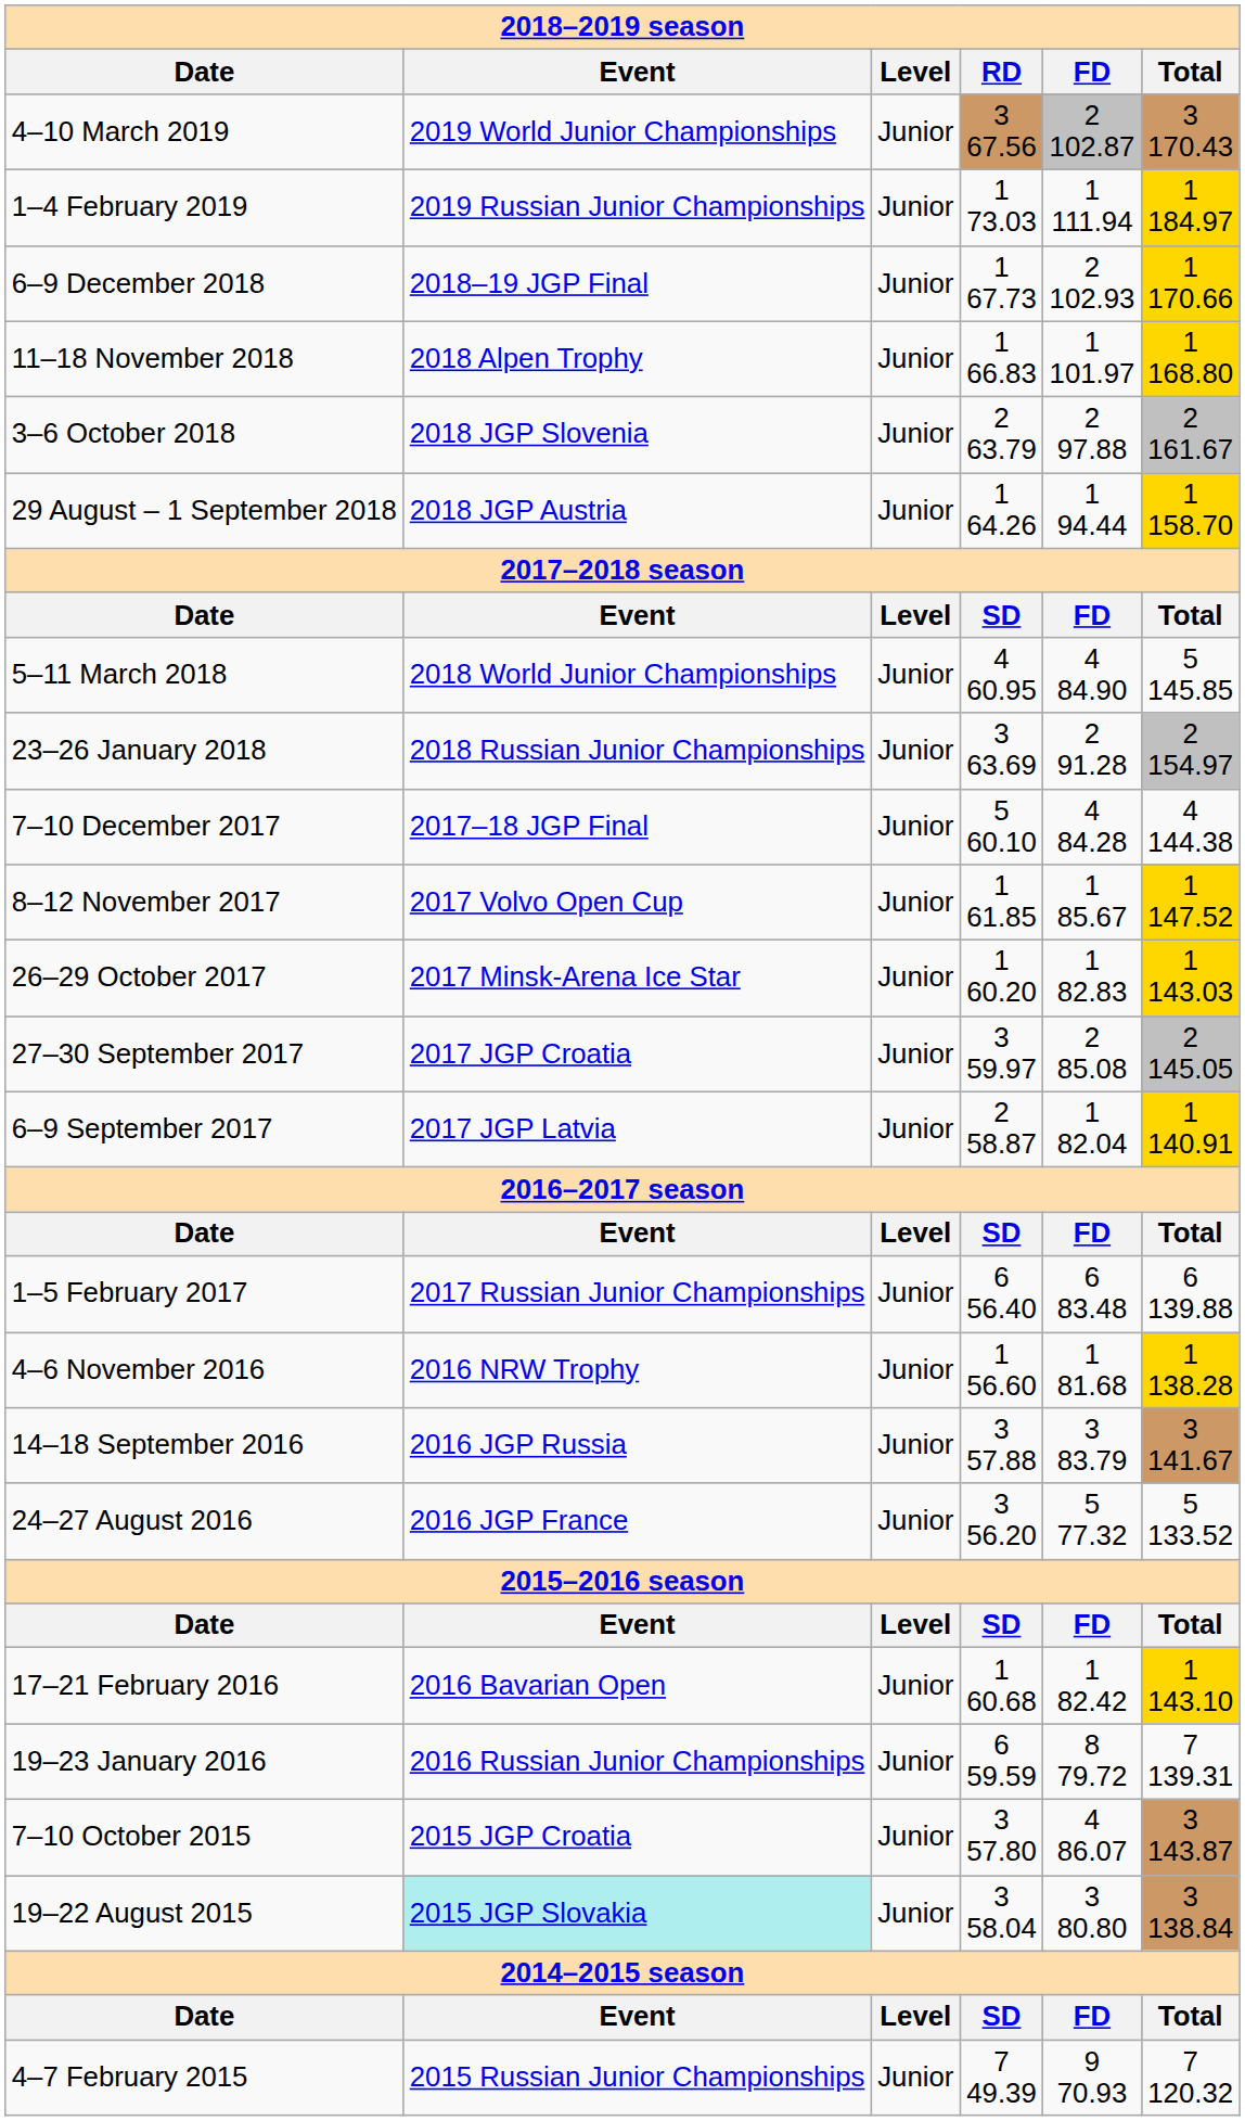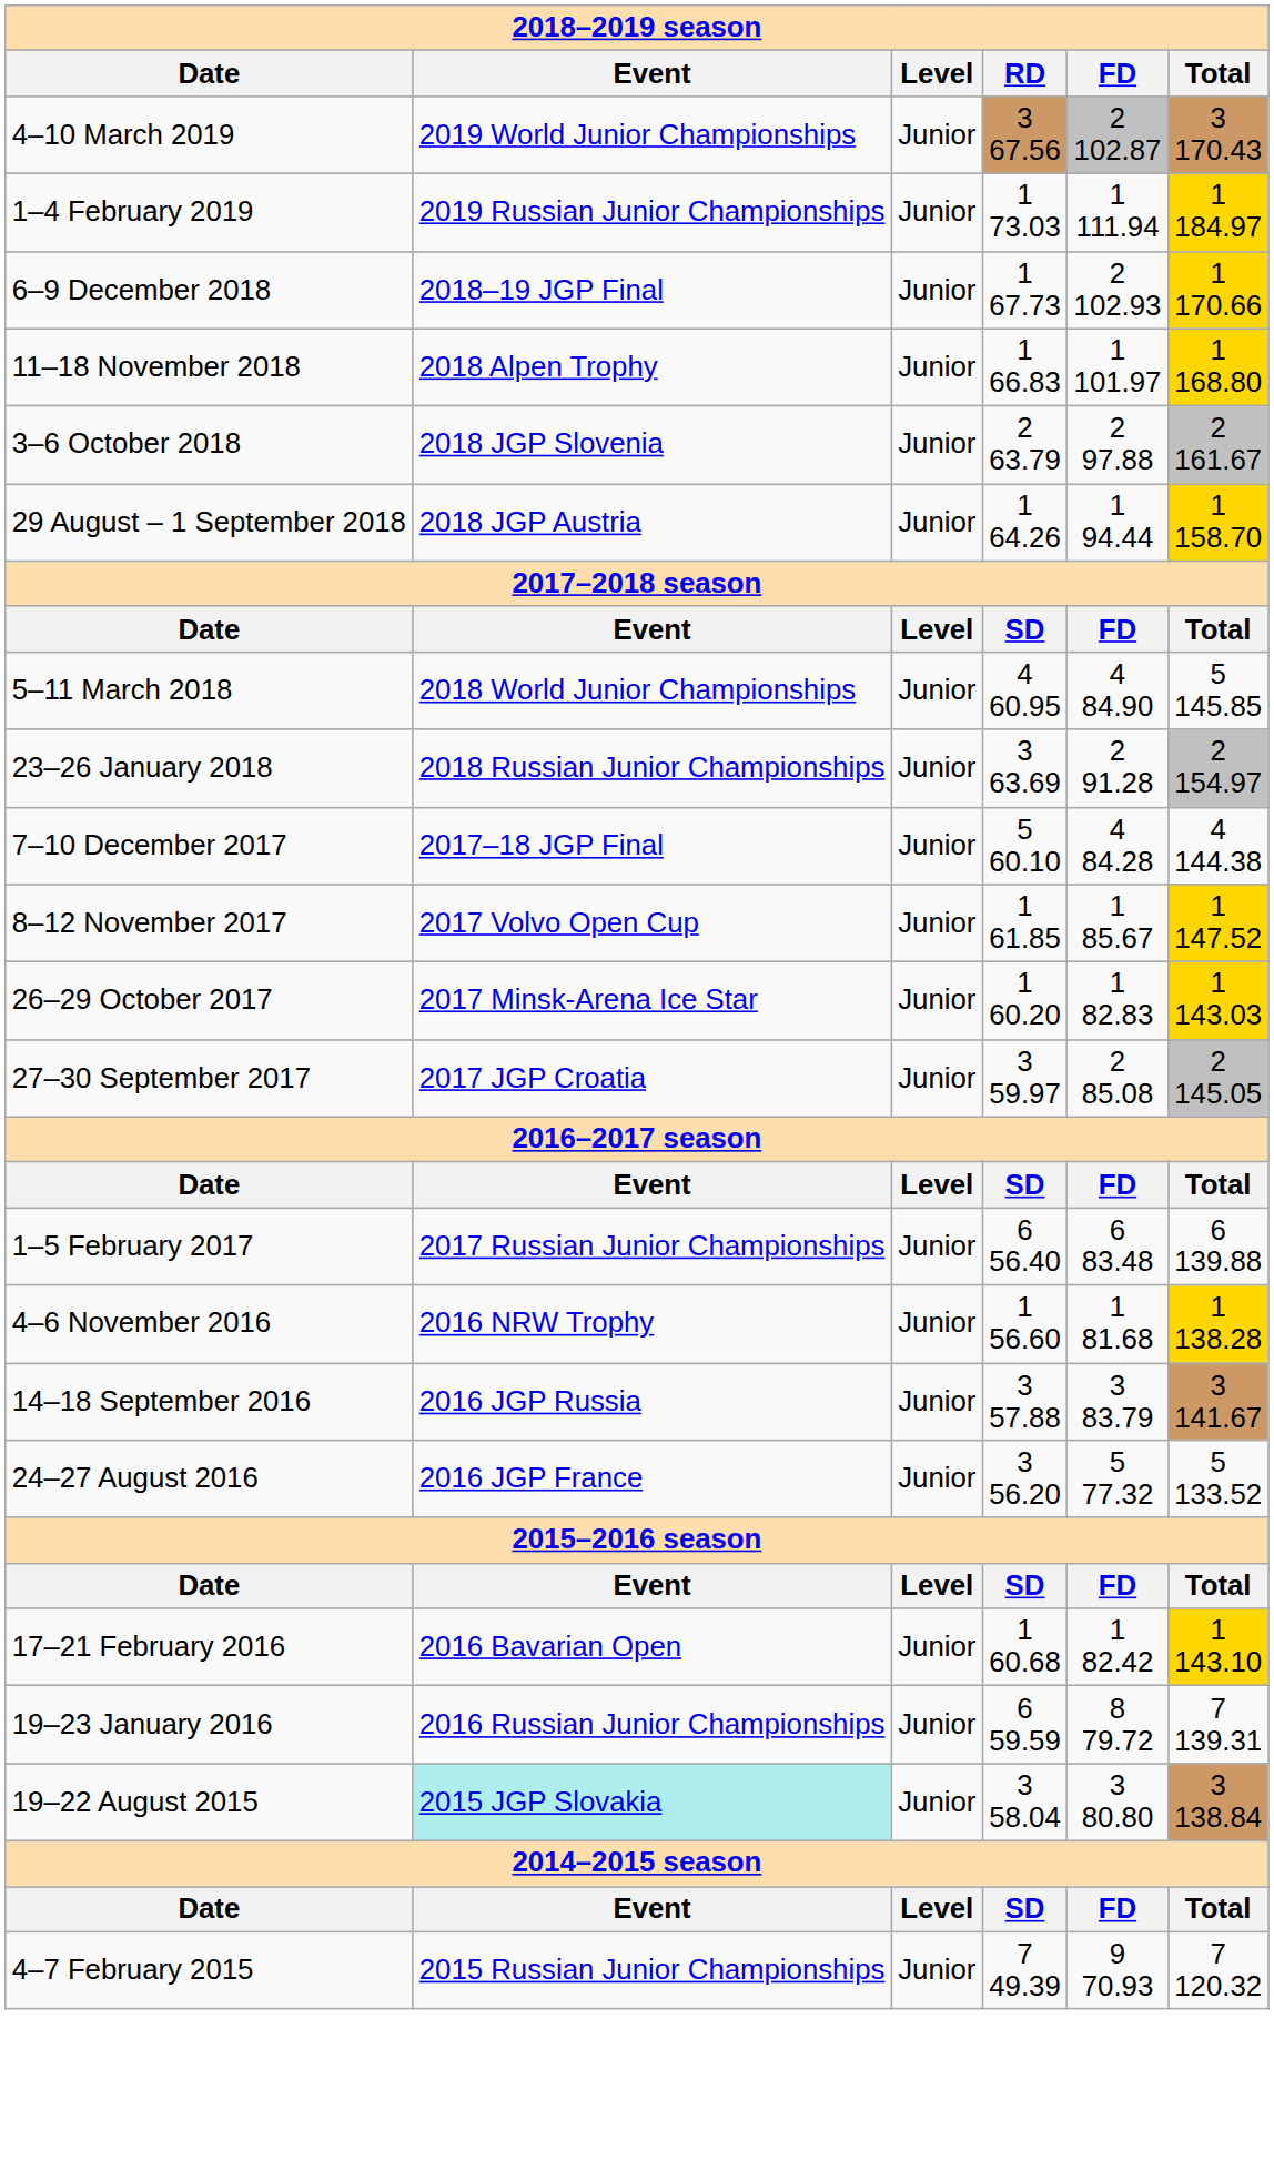 <table class="wikitable">
 <tr>
 <td style="background-color: #ffdead; " colspan=6 align=center><a href='#'><strong>2018–2019 season</strong></a></td>
 </tr>
 <tr>
 <th>Date</th>
 <th>Event</th>
 <th>Level</th>
 <th><a href='#'>RD</a></th>
 <th><a href='#'>FD</a></th>
 <th>Total</th>
 </tr>
 <tr>
 <td>4–10 March 2019</td>
 <td><a href='#'>2019 World Junior Championships</a></td>
 <td>Junior</td>
 <td align=center bgcolor=cc9966>3 <br> 67.56</td>
 <td align=center bgcolor=silver>2 <br> 102.87</td>
 <td align=center bgcolor=cc9966>3 <br> 170.43</td>
 </tr>
 <tr>
 <td>1–4 February 2019</td>
 <td><a href='#'>2019 Russian Junior Championships</a></td>
 <td>Junior</td>
 <td align=center>1 <br> 73.03</td>
 <td align=center>1 <br> 111.94</td>
 <td align=center bgcolor=gold>1 <br> 184.97</td>
 </tr>
 <tr>
 <td>6–9 December 2018</td>
 <td><a href='#'>2018–19 JGP Final</a></td>
 <td>Junior</td>
 <td align=center>1 <br> 67.73</td>
 <td align=center>2 <br> 102.93</td>
 <td align=center bgcolor=gold>1 <br> 170.66</td>
 </tr>
 <tr>
 <td>11–18 November 2018</td>
 <td><a href='#'>2018 Alpen Trophy</a></td>
 <td>Junior</td>
 <td align=center>1 <br> 66.83</td>
 <td align=center>1 <br> 101.97</td>
 <td align=center bgcolor=gold>1 <br> 168.80</td>
 </tr>
 <tr>
 <td>3–6 October 2018</td>
 <td><a href='#'>2018 JGP Slovenia</a></td>
 <td>Junior</td>
 <td align=center>2 <br> 63.79</td>
 <td align=center>2 <br> 97.88</td>
 <td align=center bgcolor=silver>2 <br> 161.67</td>
 </tr>
 <tr>
 <td>29 August – 1 September 2018</td>
 <td><a href='#'>2018 JGP Austria</a></td>
 <td>Junior</td>
 <td align=center>1 <br> 64.26</td>
 <td align=center>1 <br> 94.44</td>
 <td align=center bgcolor=gold>1 <br> 158.70</td>
 </tr>
 <tr>
 <td style="background-color: #ffdead; " colspan=6 align=center><a href='#'><strong>2017–2018 season</strong></a></td>
 </tr>
 <tr>
 <th>Date</th>
 <th>Event</th>
 <th>Level</th>
 <th><a href='#'>SD</a></th>
 <th><a href='#'>FD</a></th>
 <th>Total</th>
 </tr>
 <tr>
 <td>5–11 March 2018</td>
 <td><a href='#'>2018 World Junior Championships</a></td>
 <td>Junior</td>
 <td align=center>4 <br> 60.95</td>
 <td align=center>4 <br> 84.90</td>
 <td align=center>5 <br> 145.85</td>
 </tr>
 <tr>
 <td>23–26 January 2018</td>
 <td><a href='#'>2018 Russian Junior Championships</a></td>
 <td>Junior</td>
 <td align=center>3 <br> 63.69</td>
 <td align=center>2 <br> 91.28</td>
 <td align=center bgcolor=silver>2 <br> 154.97</td>
 </tr>
 <tr>
 <td>7–10 December 2017</td>
 <td><a href='#'>2017–18 JGP Final</a></td>
 <td>Junior</td>
 <td align=center>5 <br> 60.10</td>
 <td align=center>4 <br> 84.28</td>
 <td align=center>4 <br> 144.38</td>
 </tr>
 <tr>
 <td>8–12 November 2017</td>
 <td><a href='#'>2017 Volvo Open Cup</a></td>
 <td>Junior</td>
 <td align=center>1 <br> 61.85</td>
 <td align=center>1 <br> 85.67</td>
 <td align=center bgcolor=gold>1 <br> 147.52</td>
 </tr>
 <tr>
 <td>26–29 October 2017</td>
 <td><a href='#'>2017 Minsk-Arena Ice Star</a></td>
 <td>Junior</td>
 <td align=center>1 <br> 60.20</td>
 <td align=center>1 <br> 82.83</td>
 <td align=center bgcolor=gold>1 <br> 143.03</td>
 </tr>
 <tr>
 <td>27–30 September 2017</td>
 <td><a href='#'>2017 JGP Croatia</a></td>
 <td>Junior</td>
 <td align=center>3 <br> 59.97</td>
 <td align=center>2 <br> 85.08</td>
 <td align=center bgcolor=silver>2 <br> 145.05</td>
 </tr>
 <tr>
-<td>6–9 September 2017</td>
-<td><a href='#'>2017 JGP Latvia</a></td>
-<td>Junior</td>
-<td align=center>2 <br> 58.87</td>
-<td align=center>1 <br> 82.04</td>
-<td align=center bgcolor=gold>1 <br> 140.91</td>
-</tr>
-<tr>
 <td style="background-color: #ffdead; " colspan=6 align=center><a href='#'><strong>2016–2017 season</strong></a></td>
 </tr>
 <tr>
 <th>Date</th>
 <th>Event</th>
 <th>Level</th>
 <th><a href='#'>SD</a></th>
 <th><a href='#'>FD</a></th>
 <th>Total</th>
 </tr>
 <tr>
 <td>1–5 February 2017</td>
 <td><a href='#'>2017 Russian Junior Championships</a></td>
 <td>Junior</td>
 <td align=center>6 <br> 56.40</td>
 <td align=center>6 <br> 83.48</td>
 <td align=center>6 <br> 139.88</td>
 </tr>
 <tr>
 <td>4–6 November 2016</td>
 <td><a href='#'>2016 NRW Trophy</a></td>
 <td>Junior</td>
 <td align=center>1 <br> 56.60</td>
 <td align=center>1 <br> 81.68</td>
 <td align=center bgcolor=gold>1 <br> 138.28</td>
 </tr>
 <tr>
 <td>14–18 September 2016</td>
 <td><a href='#'>2016 JGP Russia</a></td>
 <td>Junior</td>
 <td align=center>3 <br> 57.88</td>
 <td align=center>3 <br> 83.79</td>
 <td align=center bgcolor=cc9966>3 <br> 141.67</td>
 </tr>
 <tr>
 <td>24–27 August 2016</td>
 <td><a href='#'>2016 JGP France</a></td>
 <td>Junior</td>
 <td align=center>3 <br> 56.20</td>
 <td align=center>5 <br> 77.32</td>
 <td align=center>5 <br> 133.52</td>
 </tr>
 <tr>
 <td style="background-color: #ffdead; " colspan=6 align=center><a href='#'><strong>2015–2016 season</strong></a></td>
 </tr>
 <tr>
 <th>Date</th>
 <th>Event</th>
 <th>Level</th>
 <th><a href='#'>SD</a></th>
 <th><a href='#'>FD</a></th>
 <th>Total</th>
 </tr>
 <tr>
 <td>17–21 February 2016</td>
 <td><a href='#'>2016 Bavarian Open</a></td>
 <td>Junior</td>
 <td align=center>1 <br> 60.68</td>
 <td align=center>1 <br> 82.42</td>
 <td align=center bgcolor=gold>1 <br> 143.10</td>
 </tr>
 <tr>
 <td>19–23 January 2016</td>
 <td><a href='#'>2016 Russian Junior Championships</a></td>
 <td>Junior</td>
 <td align=center>6 <br> 59.59</td>
 <td align=center>8 <br> 79.72</td>
 <td align=center>7 <br> 139.31</td>
 </tr>
 <tr>
-<td>7–10 October 2015</td>
-<td><a href='#'>2015 JGP Croatia</a></td>
-<td>Junior</td>
-<td align=center>3 <br> 57.80</td>
-<td align=center>4 <br> 86.07</td>
-<td align=center  bgcolor=cc9966>3 <br> 143.87</td>
-</tr>
-<tr>
 <td>19–22 August 2015</td>
 <td style="background: paleturquoise;"><a href='#'>2015 JGP Slovakia</a></td>
 <td>Junior</td>
 <td align=center>3 <br> 58.04</td>
 <td align=center>3 <br> 80.80</td>
 <td align=center bgcolor=cc9966>3 <br> 138.84</td>
 </tr>
 <tr>
 <td style="background-color: #ffdead; " colspan=6 align=center><a href='#'><strong>2014–2015 season</strong></a></td>
 </tr>
 <tr>
 <th>Date</th>
 <th>Event</th>
 <th>Level</th>
 <th><a href='#'>SD</a></th>
 <th><a href='#'>FD</a></th>
 <th>Total</th>
 </tr>
 <tr>
 <td>4–7 February 2015</td>
 <td><a href='#'>2015 Russian Junior Championships</a></td>
 <td>Junior</td>
 <td align=center>7 <br> 49.39</td>
 <td align=center>9 <br> 70.93</td>
 <td align=center>7 <br> 120.32</td>
 </tr>
 </table>
